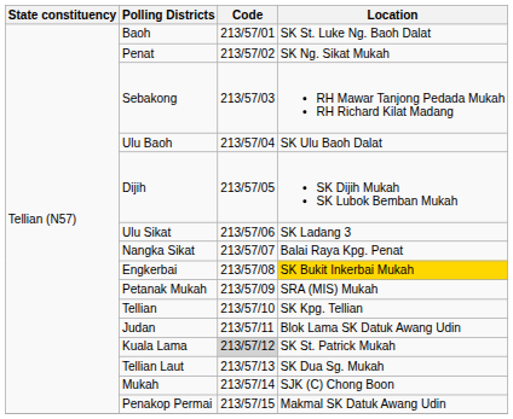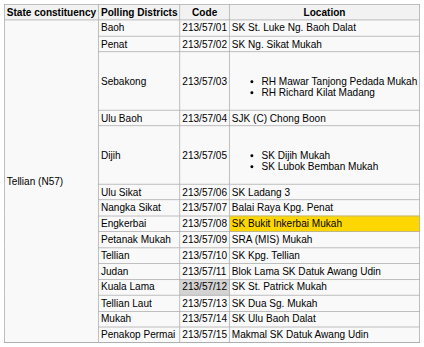 <table class="wikitable sortable mw-collapsible" style="white-space:nowrap;font-size:85%">
 <tr>
 <th>State constituency</th>
 <th>Polling Districts</th>
 <th>Code</th>
 <th>Location</th>
 </tr>
 <tr>
 <td rowspan="15">Tellian (N57)</td>
 <td>Baoh</td>
 <td>213/57/01</td>
 <td>SK St. Luke Ng. Baoh Dalat</td>
 </tr>
 <tr>
 <td>Penat</td>
 <td>213/57/02</td>
 <td>SK Ng. Sikat Mukah</td>
 </tr>
 <tr>
 <td>Sebakong</td>
 <td>213/57/03</td>
 <td><br><ul><li>RH Mawar Tanjong Pedada Mukah</li><li>RH Richard Kilat Madang</li></ul></td>
 </tr>
 <tr>
 <td>Ulu Baoh</td>
 <td>213/57/04</td>
-<td>SK Ulu Baoh Dalat</td>
+<td>SJK (C) Chong Boon</td>
 </tr>
 <tr>
 <td>Dijih</td>
 <td>213/57/05</td>
 <td><br><ul><li>SK Dijih Mukah</li><li>SK Lubok Bemban Mukah</li></ul></td>
 </tr>
 <tr>
 <td>Ulu Sikat</td>
 <td>213/57/06</td>
 <td>SK Ladang 3</td>
 </tr>
 <tr>
 <td>Nangka Sikat</td>
 <td>213/57/07</td>
 <td>Balai Raya Kpg. Penat</td>
 </tr>
 <tr>
 <td>Engkerbai</td>
 <td>213/57/08</td>
 <td style="background: gold;">SK Bukit Inkerbai Mukah</td>
 </tr>
 <tr>
 <td>Petanak Mukah</td>
 <td>213/57/09</td>
 <td>SRA (MIS) Mukah</td>
 </tr>
 <tr>
 <td>Tellian</td>
 <td>213/57/10</td>
 <td>SK Kpg. Tellian</td>
 </tr>
 <tr>
 <td>Judan</td>
 <td>213/57/11</td>
 <td>Blok Lama SK Datuk Awang Udin</td>
 </tr>
 <tr>
 <td>Kuala Lama</td>
 <td style="background: lightgrey;">213/57/12</td>
 <td>SK St. Patrick Mukah</td>
 </tr>
 <tr>
 <td>Tellian Laut</td>
 <td>213/57/13</td>
 <td>SK Dua Sg. Mukah</td>
 </tr>
 <tr>
 <td>Mukah</td>
 <td>213/57/14</td>
-<td>SJK (C) Chong Boon</td>
+<td>SK Ulu Baoh Dalat</td>
 </tr>
 <tr>
 <td>Penakop Permai</td>
 <td>213/57/15</td>
 <td>Makmal SK Datuk Awang Udin</td>
 </tr>
 <tr>
 </tr>
 </table>
